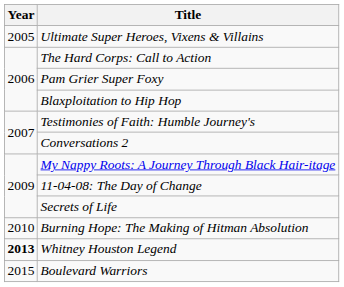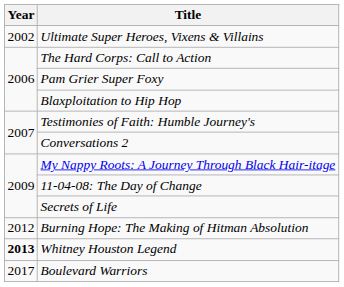 <table class="wikitable sortable">
 <tr>
 <th>Year</th>
 <th>Title</th>
 </tr>
 <tr>
-<td>2005</td>
+<td>2002</td>
 <td><em>Ultimate Super Heroes, Vixens & Villains</em></td>
 </tr>
 <tr>
 <td rowspan="3">2006</td>
 <td><em>The Hard Corps: Call to Action</em></td>
 </tr>
 <tr>
 <td><em>Pam Grier Super Foxy</em></td>
 </tr>
 <tr>
 <td><em>Blaxploitation to Hip Hop</em></td>
 </tr>
 <tr>
 <td rowspan="2">2007</td>
 <td><em>Testimonies of Faith: Humble Journey's</em></td>
 </tr>
 <tr>
 <td><em>Conversations 2</em></td>
 </tr>
 <tr>
 <td rowspan="3">2009</td>
 <td><em><a href='#'>My Nappy Roots: A Journey Through Black Hair-itage</a></em></td>
 </tr>
 <tr>
 <td><em>11-04-08: The Day of Change</em></td>
 </tr>
 <tr>
 <td><em>Secrets of Life</em></td>
 </tr>
 <tr>
-<td>2010</td>
+<td>2012</td>
 <td><em>Burning Hope: The Making of Hitman Absolution</em></td>
 </tr>
 <tr>
 <td><strong>2013</strong></td>
 <td><em>Whitney Houston Legend</em></td>
 </tr>
 <tr>
-<td>2015</td>
+<td>2017</td>
 <td><em>Boulevard Warriors</em></td>
 </tr>
 </table>
